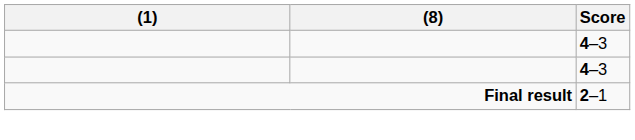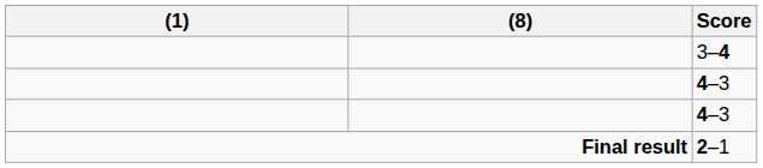 <table class="wikitable">
 <tr>
 <th width=270> (1)</th>
 <th width=270> (8)</th>
 <th>Score</th>
+</tr>
+<tr>
+<td></td>
+<td></td>
+<td>3–<strong>4</strong></td>
 </tr>
 <tr>
 <td></td>
 <td></td>
 <td><strong>4</strong>–3</td>
 </tr>
 <tr>
 <td></td>
 <td></td>
 <td><strong>4</strong>–3</td>
 </tr>
 <tr>
 <td colspan="2" align="right"><strong>Final result</strong></td>
 <td><strong>2</strong>–1</td>
 </tr>
 </table>
